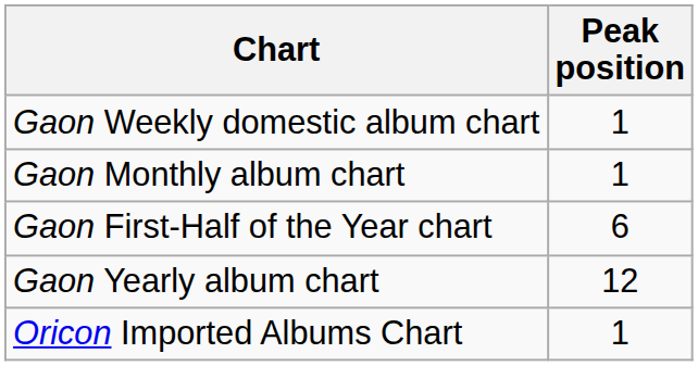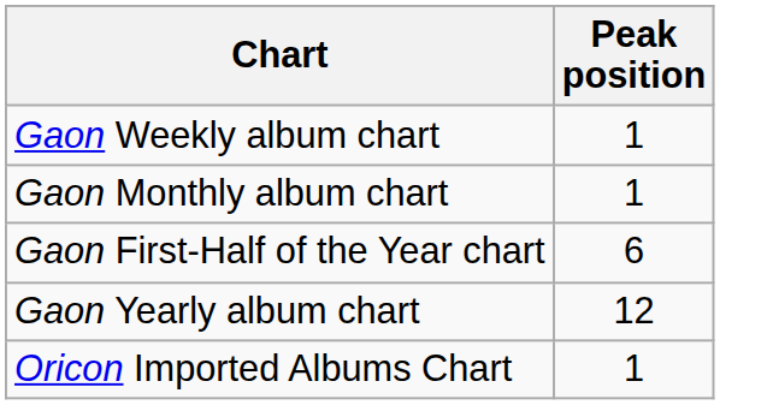 <table class="wikitable sortable">
 <tr>
 <th>Chart</th>
 <th>Peak<br>position</th>
 </tr>
 <tr>
-<td><em>Gaon</em> Weekly domestic album chart</td>
+<td><em><a href='#'>Gaon</a></em> Weekly album chart</td>
 <td align="center">1</td>
 </tr>
 <tr>
 <td><em>Gaon</em> Monthly album chart</td>
 <td align="center">1</td>
 </tr>
 <tr>
 <td><em>Gaon</em> First-Half of the Year chart</td>
 <td align="center">6</td>
 </tr>
 <tr>
 <td><em>Gaon</em> Yearly album chart</td>
 <td align="center">12</td>
 </tr>
 <tr>
 <td><em><a href='#'>Oricon</a></em> Imported Albums Chart</td>
 <td align="center">1</td>
 </tr>
 </table>
